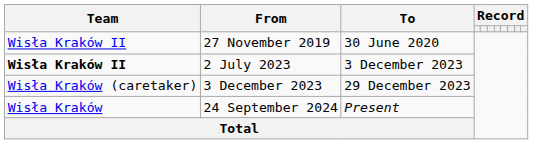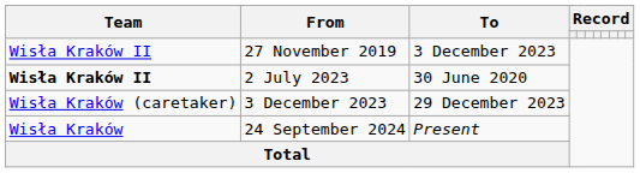 <table class=wikitable style=text-align:center>
 <tr>
 <th rowspan=2>Team</th>
 <th rowspan=2>From</th>
 <th rowspan=2>To</th>
 <th colspan=8>Record</th>
 </tr>
 <tr>
 <th></th>
 <th></th>
 <th></th>
 <th></th>
 <th></th>
 <th></th>
 <th></th>
 <th></th>
 </tr>
 <tr>
 <td align=left><a href='#'>Wisła Kraków II</a></td>
 <td align=left>27 November 2019</td>
-<td align=left>30 June 2020<br></td>
+<td align=left>3 December 2023<br></td>
 </tr>
 <tr>
 <td align=left><strong>Wisła Kraków II</strong></td>
 <td align=left>2 July 2023</td>
-<td align=left>3 December 2023<br></td>
+<td align=left>30 June 2020<br></td>
 </tr>
 <tr>
 <td align=left><a href='#'>Wisła Kraków</a> (caretaker)</td>
 <td align=left>3 December 2023</td>
 <td align=left>29 December 2023<br></td>
 </tr>
 <tr>
 <td align=left><a href='#'>Wisła Kraków</a></td>
 <td align=left>24 September 2024</td>
 <td align=left><em>Present</em><br></td>
 </tr>
 <tr>
 <th colspan=3>Total<br></th>
 </tr>
 </table>
